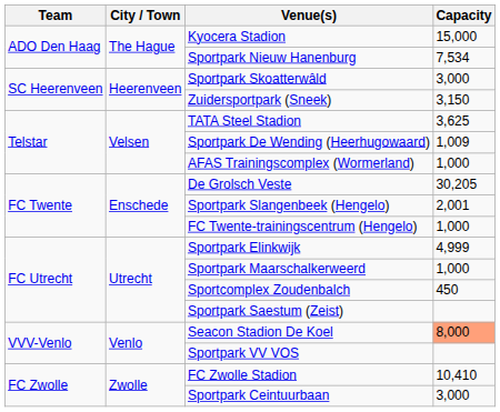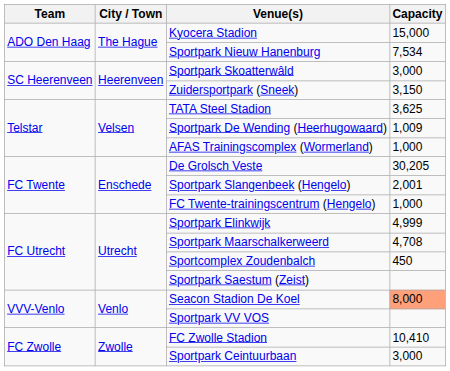 <table class="wikitable sortable">
 <tr>
 <th>Team</th>
 <th>City / Town</th>
 <th>Venue(s)</th>
 <th>Capacity</th>
 </tr>
 <tr>
 <td rowspan=2><a href='#'>ADO Den Haag</a></td>
 <td rowspan=2><a href='#'>The Hague</a></td>
 <td><a href='#'>Kyocera Stadion</a></td>
 <td>15,000</td>
 </tr>
 <tr>
 <td><a href='#'>Sportpark Nieuw Hanenburg</a></td>
 <td>7,534</td>
 </tr>
 <tr>
 <td rowspan=2><a href='#'>SC Heerenveen</a></td>
 <td rowspan=2><a href='#'>Heerenveen</a></td>
 <td><a href='#'>Sportpark Skoatterwâld</a></td>
 <td>3,000</td>
 </tr>
 <tr>
 <td><a href='#'>Zuidersportpark</a> (<a href='#'>Sneek</a>)</td>
 <td>3,150</td>
 </tr>
 <tr>
 <td rowspan=3><a href='#'>Telstar</a></td>
 <td rowspan=3><a href='#'>Velsen</a></td>
 <td><a href='#'>TATA Steel Stadion</a></td>
 <td>3,625</td>
 </tr>
 <tr>
 <td><a href='#'>Sportpark De Wending</a> (<a href='#'>Heerhugowaard</a>)</td>
 <td>1,009</td>
 </tr>
 <tr>
 <td><a href='#'>AFAS Trainingscomplex</a> (<a href='#'>Wormerland</a>)</td>
 <td>1,000</td>
 </tr>
 <tr>
 <td rowspan=3><a href='#'>FC Twente</a></td>
 <td rowspan=3><a href='#'>Enschede</a></td>
 <td><a href='#'>De Grolsch Veste</a></td>
 <td>30,205</td>
 </tr>
 <tr>
 <td><a href='#'>Sportpark Slangenbeek</a> (<a href='#'>Hengelo</a>)</td>
 <td>2,001</td>
 </tr>
 <tr>
 <td><a href='#'>FC Twente-trainingscentrum</a> (<a href='#'>Hengelo</a>)</td>
 <td>1,000</td>
 </tr>
 <tr>
 <td rowspan=4><a href='#'>FC Utrecht</a></td>
 <td rowspan=4><a href='#'>Utrecht</a></td>
 <td><a href='#'>Sportpark Elinkwijk</a></td>
 <td>4,999</td>
 </tr>
 <tr>
 <td><a href='#'>Sportpark Maarschalkerweerd</a></td>
-<td>1,000</td>
+<td>4,708</td>
 </tr>
 <tr>
 <td><a href='#'>Sportcomplex Zoudenbalch</a></td>
 <td>450</td>
 </tr>
 <tr>
 <td><a href='#'>Sportpark Saestum</a> (<a href='#'>Zeist</a>)</td>
 <td></td>
 </tr>
 <tr>
 <td rowspan=2><a href='#'>VVV-Venlo</a></td>
 <td rowspan=2><a href='#'>Venlo</a></td>
 <td><a href='#'>Seacon Stadion De Koel</a></td>
 <td style="background: lightsalmon;">8,000</td>
 </tr>
 <tr>
 <td><a href='#'>Sportpark VV VOS</a></td>
 </tr>
 <tr>
 <td rowspan=2><a href='#'>FC Zwolle</a></td>
 <td rowspan=2><a href='#'>Zwolle</a></td>
 <td><a href='#'>FC Zwolle Stadion</a></td>
 <td>10,410</td>
 </tr>
 <tr>
 <td><a href='#'>Sportpark Ceintuurbaan</a></td>
 <td>3,000</td>
 </tr>
 </table>
